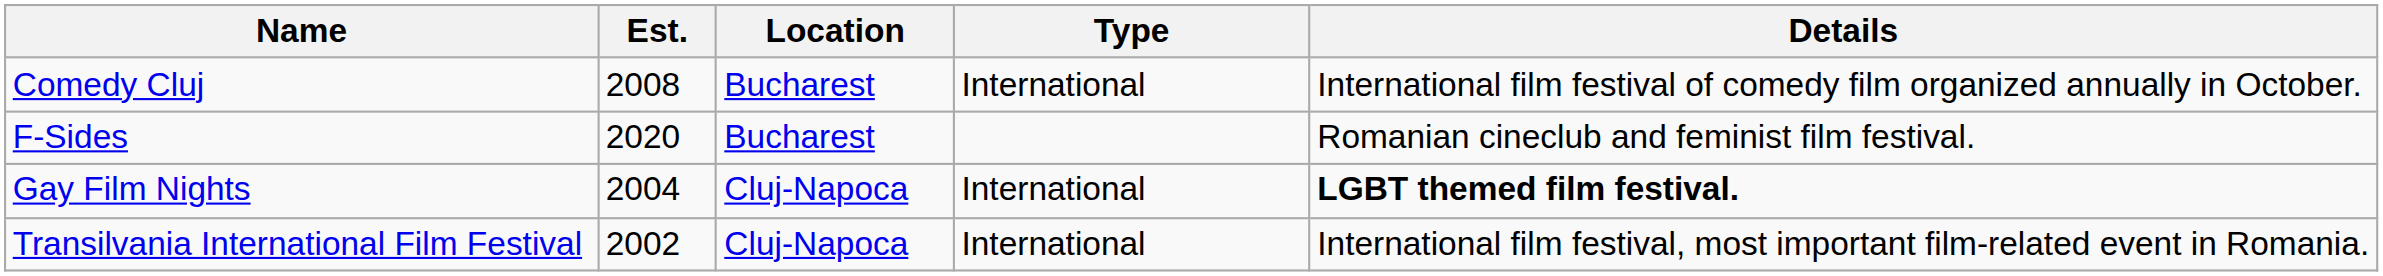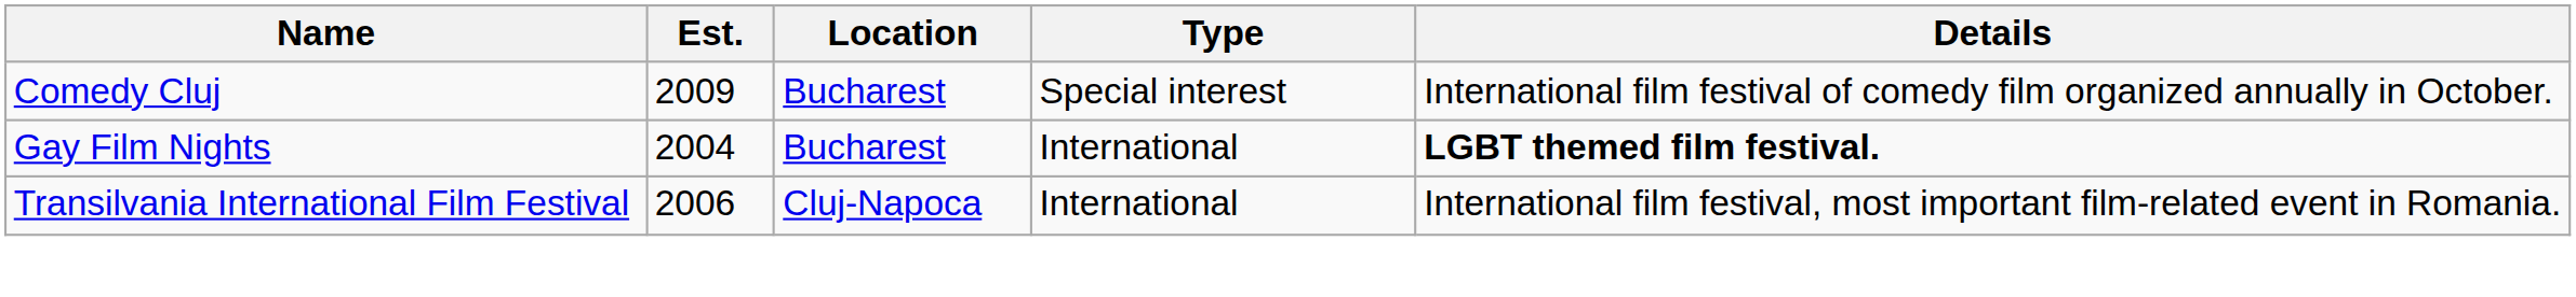 <table class="wikitable">
 <tr>
 <th width="25%">Name</th>
 <th width="5%">Est.</th>
 <th width="10%">Location</th>
 <th width="15%">Type</th>
 <th>Details</th>
 </tr>
 <tr>
 <td><a href='#'>Comedy Cluj</a></td>
-<td>2008</td>
+<td>2009</td>
 <td><a href='#'>Bucharest</a></td>
-<td>International</td>
+<td>Special interest</td>
 <td International Comedy Film Festival>International film festival of comedy film organized annually in October.</td>
-</tr>
-<tr>
-<td><a href='#'>F-Sides</a></td>
-<td>2020</td>
-<td><a href='#'>Bucharest</a></td>
-<td></td>
-<td>Romanian cineclub and feminist film festival.</td>
 </tr>
 <tr>
 <td><a href='#'>Gay Film Nights</a></td>
 <td>2004</td>
-<td><a href='#'>Cluj-Napoca</a></td>
+<td><a href='#'>Bucharest</a></td>
 <td>International</td>
 <td Lesbian and gay film festival><strong>LGBT themed film festival.</strong></td>
 </tr>
 <tr>
 <td><a href='#'>Transilvania International Film Festival</a></td>
-<td>2002</td>
+<td>2006</td>
 <td><a href='#'>Cluj-Napoca</a></td>
 <td>International</td>
 <td>International film festival, most important film-related event in Romania.</td>
 </tr>
 </table>
